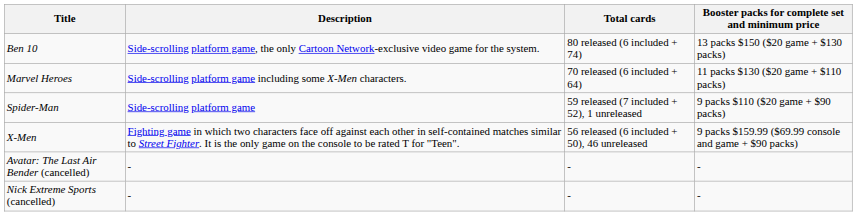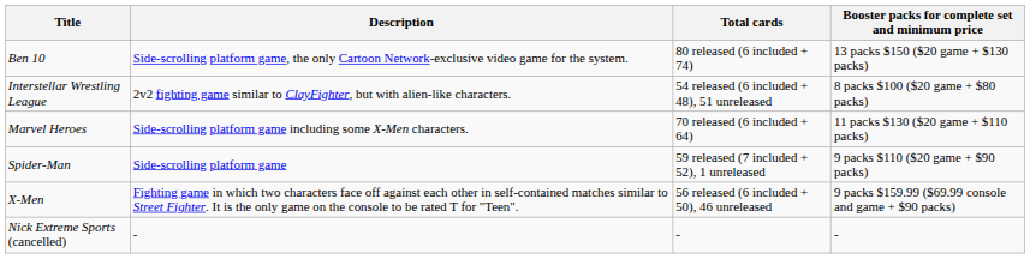 <table class="wikitable sortable">
 <tr>
 <th>Title</th>
 <th>Description</th>
 <th>Total cards</th>
 <th>Booster packs for complete set and minimum price</th>
 </tr>
 <tr>
 <td><em>Ben 10</em></td>
 <td><a href='#'>Side-scrolling</a> <a href='#'>platform game</a>, the only <a href='#'>Cartoon Network</a>-exclusive video game for the system.</td>
 <td>80 released (6 included + 74)</td>
 <td>13 packs $150 ($20 game + $130 packs)</td>
+</tr>
+<tr>
+<td><em>Interstellar Wrestling League</em></td>
+<td>2v2 <a href='#'>fighting game</a> similar to <em><a href='#'>ClayFighter</a></em>, but with alien-like characters.</td>
+<td>54 released (6 included + 48), 51 unreleased</td>
+<td>8 packs $100 ($20 game + $80 packs)</td>
 </tr>
 <tr>
 <td><em>Marvel Heroes</em></td>
 <td><a href='#'>Side-scrolling</a> <a href='#'>platform game</a> including some <em>X-Men</em> characters.</td>
 <td>70 released (6 included + 64)</td>
 <td>11 packs $130 ($20 game + $110 packs)</td>
 </tr>
 <tr>
 <td><em>Spider-Man</em></td>
 <td><a href='#'>Side-scrolling</a> <a href='#'>platform game</a></td>
 <td>59 released (7 included + 52), 1 unreleased</td>
 <td>9 packs $110 ($20 game + $90 packs)</td>
 </tr>
 <tr>
 <td><em>X-Men</em></td>
 <td><a href='#'>Fighting game</a> in which two characters face off against each other in self-contained matches similar to <em><a href='#'>Street Fighter</a></em>. It is the only game on the console to be rated T for "Teen".</td>
 <td>56 released (6 included + 50), 46 unreleased</td>
 <td>9 packs $159.99 ($69.99 console and game + $90 packs)</td>
 </tr>
 <tr>
-<td><em>Avatar: The Last Air Bender</em> (cancelled)</td>
-<td>-</td>
-<td>-</td>
-<td>-</td>
-</tr>
-<tr>
 <td><em>Nick Extreme Sports</em> (cancelled)</td>
 <td>-</td>
 <td>-</td>
 <td>-</td>
 </tr>
 </table>
